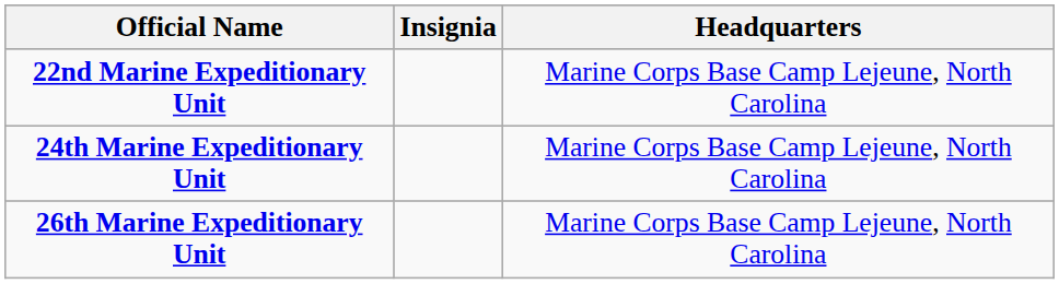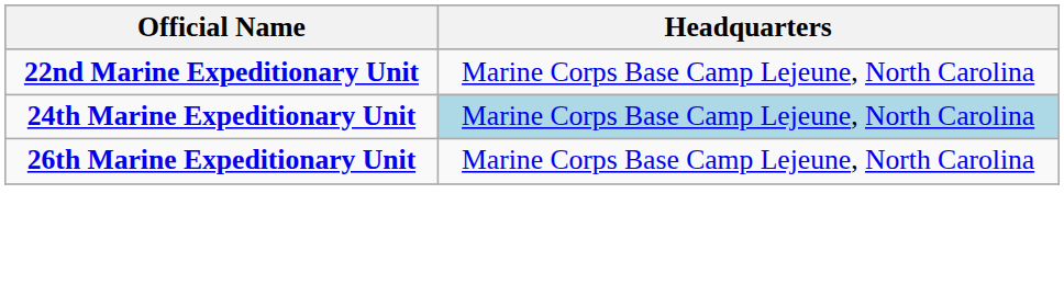 <table class="wikitable" width="600" style="text-align:center;">
 <tr bgcolor="#CCCCCC">
 <th><strong>Official Name</strong></th>
-<th><strong>Insignia</strong></th>
 <th><strong>Headquarters</strong></th>
 </tr>
 <tr>
 <td><strong><a href='#'>22nd Marine Expeditionary Unit</a></strong></td>
-<td></td>
 <td><a href='#'>Marine Corps Base Camp Lejeune</a>, <a href='#'>North Carolina</a></td>
 </tr>
 <tr>
 <td><strong><a href='#'>24th Marine Expeditionary Unit</a></strong></td>
-<td></td>
-<td><a href='#'>Marine Corps Base Camp Lejeune</a>, <a href='#'>North Carolina</a></td>
+<td style="background: lightblue;"><a href='#'>Marine Corps Base Camp Lejeune</a>, <a href='#'>North Carolina</a></td>
 </tr>
 <tr>
 <td><strong><a href='#'>26th Marine Expeditionary Unit</a></strong></td>
-<td></td>
 <td><a href='#'>Marine Corps Base Camp Lejeune</a>, <a href='#'>North Carolina</a></td>
 </tr>
 </table>
